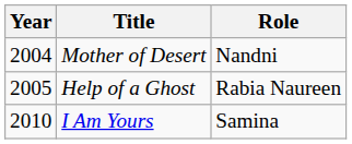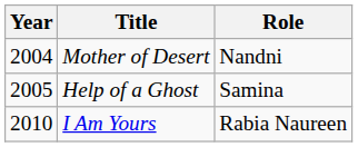 <table class="wikitable sortable plainrowheaders">
 <tr style="text-align:center;">
 <th scope="col">Year</th>
 <th scope="col">Title</th>
 <th scope="col">Role</th>
 </tr>
 <tr>
 <td>2004</td>
 <td><em>Mother of Desert</em></td>
 <td>Nandni</td>
 </tr>
 <tr>
 <td>2005</td>
 <td><em>Help of a Ghost </em></td>
-<td>Rabia Naureen</td>
+<td>Samina</td>
 </tr>
 <tr>
 <td>2010</td>
 <td><em><a href='#'>I Am Yours</a></em></td>
-<td>Samina</td>
+<td>Rabia Naureen</td>
 </tr>
 </table>
